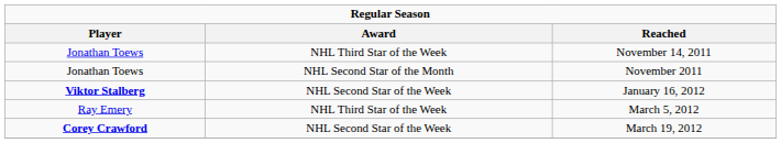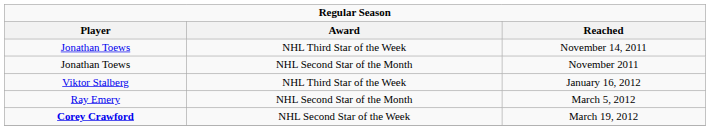 <table class="wikitable" width="52%" style="text-align:center">
 <tr>
 <td colspan="10" align="center"><strong>Regular Season</strong></td>
 </tr>
 <tr>
 <th>Player</th>
 <th>Award</th>
 <th>Reached</th>
 </tr>
 <tr>
 <td><a href='#'>Jonathan Toews</a></td>
 <td>NHL Third Star of the Week</td>
 <td>November 14, 2011</td>
 </tr>
 <tr>
 <td>Jonathan Toews</td>
 <td>NHL Second Star of the Month</td>
 <td>November 2011</td>
 </tr>
 <tr>
-<td><strong><a href='#'>Viktor Stalberg</a></strong></td>
-<td>NHL Second Star of the Week</td>
+<td><a href='#'>Viktor Stalberg</a></td>
+<td>NHL Third Star of the Week</td>
 <td>January 16, 2012</td>
 </tr>
 <tr>
 <td><a href='#'>Ray Emery</a></td>
-<td>NHL Third Star of the Week</td>
+<td>NHL Second Star of the Month</td>
 <td>March 5, 2012</td>
 </tr>
 <tr>
 <td><strong><a href='#'>Corey Crawford</a></strong></td>
 <td>NHL Second Star of the Week</td>
 <td>March 19, 2012</td>
 </tr>
 <tr>
 </tr>
 </table>
